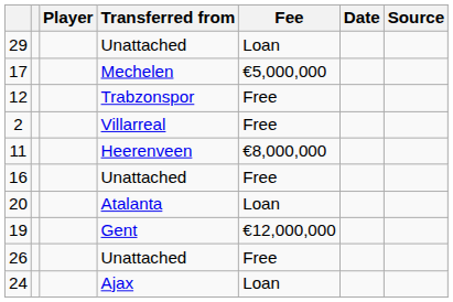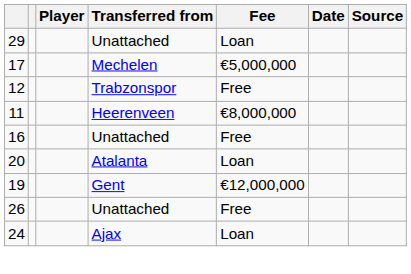 <table class="wikitable plainrowheaders sortable">
 <tr>
 <th></th>
 <th></th>
 <th scope="col">Player</th>
 <th>Transferred from</th>
 <th style="width: 80px;">Fee</th>
 <th scope="col">Date</th>
 <th scope="col">Source</th>
 </tr>
 <tr>
 <td align="center">29</td>
 <td align="center"></td>
 <td></td>
 <td>Unattached</td>
 <td>Loan</td>
 <td></td>
 <td></td>
 </tr>
 <tr>
 <td align="center">17</td>
 <td align="center"></td>
 <td></td>
 <td> <a href='#'>Mechelen</a></td>
 <td>€5,000,000</td>
 <td></td>
 <td></td>
 </tr>
 <tr>
 <td align="center">12</td>
 <td align="center"></td>
 <td></td>
 <td> <a href='#'>Trabzonspor</a></td>
-<td>Free</td>
-<td></td>
-<td></td>
-</tr>
-<tr>
-<td align="center">2</td>
-<td align="center"></td>
-<td></td>
-<td> <a href='#'>Villarreal</a></td>
 <td>Free</td>
 <td></td>
 <td></td>
 </tr>
 <tr>
 <td align="center">11</td>
 <td align="center"></td>
 <td></td>
 <td> <a href='#'>Heerenveen</a></td>
 <td>€8,000,000</td>
 <td></td>
 <td></td>
 </tr>
 <tr>
 <td align="center">16</td>
 <td align="center"></td>
 <td></td>
 <td>Unattached</td>
 <td>Free</td>
 <td></td>
 <td></td>
 </tr>
 <tr>
 <td align="center">20</td>
 <td align="center"></td>
 <td></td>
 <td> <a href='#'>Atalanta</a></td>
 <td>Loan</td>
 <td></td>
 <td></td>
 </tr>
 <tr>
 <td align="center">19</td>
 <td align="center"></td>
 <td></td>
 <td> <a href='#'>Gent</a></td>
 <td>€12,000,000</td>
 <td></td>
 <td></td>
 </tr>
 <tr>
 <td align="center">26</td>
 <td align="center"></td>
 <td></td>
 <td>Unattached</td>
 <td>Free</td>
 <td></td>
 <td></td>
 </tr>
 <tr>
 <td align="center">24</td>
 <td align="center"></td>
 <td></td>
 <td> <a href='#'>Ajax</a></td>
 <td>Loan</td>
 <td></td>
 <td></td>
 </tr>
 </table>
